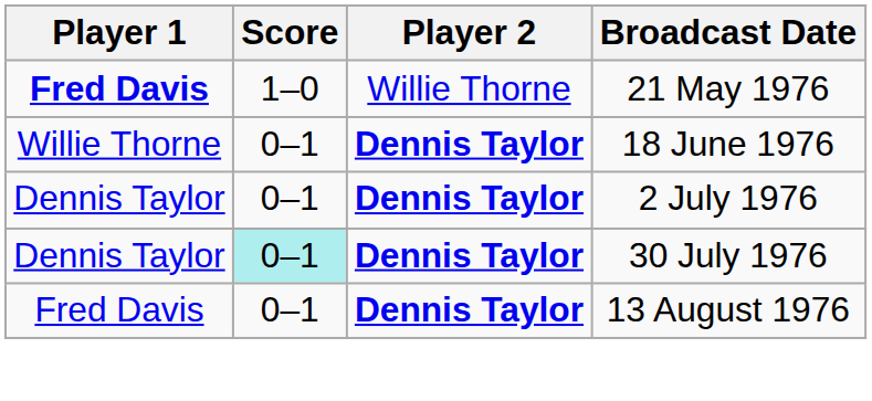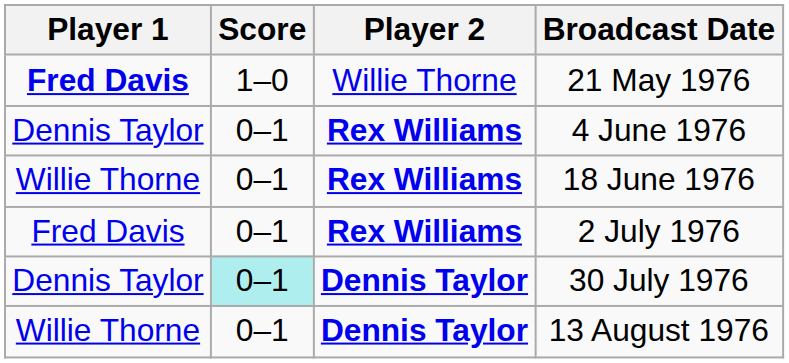 <table class="wikitable" style="text-align: center">
 <tr>
 <th>Player 1</th>
 <th>Score</th>
 <th>Player 2</th>
 <th>Broadcast Date</th>
 </tr>
 <tr>
 <td> <strong><a href='#'>Fred Davis</a></strong></td>
 <td>1–0</td>
 <td> <a href='#'>Willie Thorne</a></td>
 <td>21 May 1976</td>
 </tr>
 <tr>
+<td> <a href='#'>Dennis Taylor</a></td>
+<td>0–1</td>
+<td> <strong><a href='#'>Rex Williams</a></strong></td>
+<td>4 June 1976</td>
+</tr>
+<tr>
 <td> <a href='#'>Willie Thorne</a></td>
 <td>0–1</td>
-<td> <strong><a href='#'>Dennis Taylor</a></strong></td>
+<td> <strong><a href='#'>Rex Williams</a></strong></td>
 <td>18 June 1976</td>
 </tr>
 <tr>
-<td> <a href='#'>Dennis Taylor</a></td>
+<td> <a href='#'>Fred Davis</a></td>
 <td>0–1</td>
-<td> <strong><a href='#'>Dennis Taylor</a></strong></td>
+<td> <strong><a href='#'>Rex Williams</a></strong></td>
 <td>2 July 1976</td>
 </tr>
 <tr>
 <td> <a href='#'>Dennis Taylor</a></td>
 <td style="background: paleturquoise;">0–1</td>
 <td> <strong><a href='#'>Dennis Taylor</a></strong></td>
 <td>30 July 1976</td>
 </tr>
 <tr>
-<td> <a href='#'>Fred Davis</a></td>
+<td> <a href='#'>Willie Thorne</a></td>
 <td>0–1</td>
 <td> <strong><a href='#'>Dennis Taylor</a></strong></td>
 <td>13 August 1976</td>
 </tr>
 </table>
